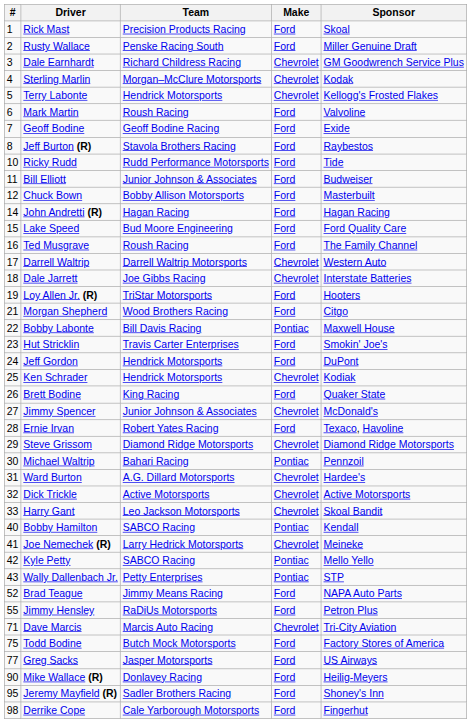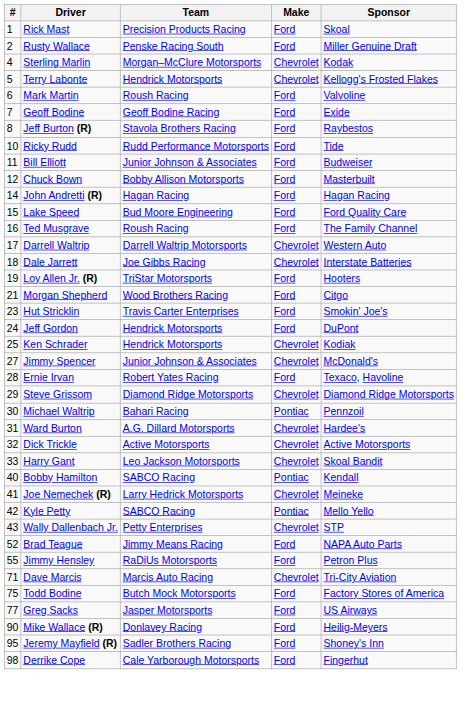 <table class="wikitable" style="font-size:95%">
 <tr>
 <th>#</th>
 <th>Driver</th>
 <th>Team</th>
 <th>Make</th>
 <th>Sponsor</th>
 </tr>
 <tr>
 <td>1</td>
 <td><a href='#'>Rick Mast</a></td>
 <td><a href='#'>Precision Products Racing</a></td>
 <td><a href='#'>Ford</a></td>
 <td><a href='#'>Skoal</a></td>
 </tr>
 <tr>
 <td>2</td>
 <td><a href='#'>Rusty Wallace</a></td>
 <td><a href='#'>Penske Racing South</a></td>
 <td><a href='#'>Ford</a></td>
 <td><a href='#'>Miller Genuine Draft</a></td>
-</tr>
-<tr>
-<td>3</td>
-<td><a href='#'>Dale Earnhardt</a></td>
-<td><a href='#'>Richard Childress Racing</a></td>
-<td><a href='#'>Chevrolet</a></td>
-<td><a href='#'>GM Goodwrench Service Plus</a></td>
 </tr>
 <tr>
 <td>4</td>
 <td><a href='#'>Sterling Marlin</a></td>
 <td><a href='#'>Morgan–McClure Motorsports</a></td>
 <td><a href='#'>Chevrolet</a></td>
 <td><a href='#'>Kodak</a></td>
 </tr>
 <tr>
 <td>5</td>
 <td><a href='#'>Terry Labonte</a></td>
 <td><a href='#'>Hendrick Motorsports</a></td>
 <td><a href='#'>Chevrolet</a></td>
 <td><a href='#'>Kellogg's Frosted Flakes</a></td>
 </tr>
 <tr>
 <td>6</td>
 <td><a href='#'>Mark Martin</a></td>
 <td><a href='#'>Roush Racing</a></td>
 <td><a href='#'>Ford</a></td>
 <td><a href='#'>Valvoline</a></td>
 </tr>
 <tr>
 <td>7</td>
 <td><a href='#'>Geoff Bodine</a></td>
 <td><a href='#'>Geoff Bodine Racing</a></td>
 <td><a href='#'>Ford</a></td>
 <td><a href='#'>Exide</a></td>
 </tr>
 <tr>
 <td>8</td>
 <td><a href='#'>Jeff Burton</a> <strong>(R)</strong></td>
 <td><a href='#'>Stavola Brothers Racing</a></td>
 <td><a href='#'>Ford</a></td>
 <td><a href='#'>Raybestos</a></td>
 </tr>
 <tr>
 <td>10</td>
 <td><a href='#'>Ricky Rudd</a></td>
 <td><a href='#'>Rudd Performance Motorsports</a></td>
 <td><a href='#'>Ford</a></td>
 <td><a href='#'>Tide</a></td>
 </tr>
 <tr>
 <td>11</td>
 <td><a href='#'>Bill Elliott</a></td>
 <td><a href='#'>Junior Johnson & Associates</a></td>
 <td><a href='#'>Ford</a></td>
 <td><a href='#'>Budweiser</a></td>
 </tr>
 <tr>
 <td>12</td>
 <td><a href='#'>Chuck Bown</a></td>
 <td><a href='#'>Bobby Allison Motorsports</a></td>
 <td><a href='#'>Ford</a></td>
 <td><a href='#'>Masterbuilt</a></td>
 </tr>
 <tr>
 <td>14</td>
 <td><a href='#'>John Andretti</a> <strong>(R)</strong></td>
 <td><a href='#'>Hagan Racing</a></td>
 <td><a href='#'>Ford</a></td>
 <td><a href='#'>Hagan Racing</a></td>
 </tr>
 <tr>
 <td>15</td>
 <td><a href='#'>Lake Speed</a></td>
 <td><a href='#'>Bud Moore Engineering</a></td>
 <td><a href='#'>Ford</a></td>
 <td><a href='#'>Ford Quality Care</a></td>
 </tr>
 <tr>
 <td>16</td>
 <td><a href='#'>Ted Musgrave</a></td>
 <td><a href='#'>Roush Racing</a></td>
 <td><a href='#'>Ford</a></td>
 <td><a href='#'>The Family Channel</a></td>
 </tr>
 <tr>
 <td>17</td>
 <td><a href='#'>Darrell Waltrip</a></td>
 <td><a href='#'>Darrell Waltrip Motorsports</a></td>
 <td><a href='#'>Chevrolet</a></td>
 <td><a href='#'>Western Auto</a></td>
 </tr>
 <tr>
 <td>18</td>
 <td><a href='#'>Dale Jarrett</a></td>
 <td><a href='#'>Joe Gibbs Racing</a></td>
 <td><a href='#'>Chevrolet</a></td>
 <td><a href='#'>Interstate Batteries</a></td>
 </tr>
 <tr>
 <td>19</td>
 <td><a href='#'>Loy Allen Jr.</a> <strong>(R)</strong></td>
 <td><a href='#'>TriStar Motorsports</a></td>
 <td><a href='#'>Ford</a></td>
 <td><a href='#'>Hooters</a></td>
 </tr>
 <tr>
 <td>21</td>
 <td><a href='#'>Morgan Shepherd</a></td>
 <td><a href='#'>Wood Brothers Racing</a></td>
 <td><a href='#'>Ford</a></td>
 <td><a href='#'>Citgo</a></td>
 </tr>
 <tr>
-<td>22</td>
-<td><a href='#'>Bobby Labonte</a></td>
-<td><a href='#'>Bill Davis Racing</a></td>
-<td><a href='#'>Pontiac</a></td>
-<td><a href='#'>Maxwell House</a></td>
-</tr>
-<tr>
 <td>23</td>
 <td><a href='#'>Hut Stricklin</a></td>
 <td><a href='#'>Travis Carter Enterprises</a></td>
 <td><a href='#'>Ford</a></td>
 <td><a href='#'>Smokin' Joe's</a></td>
 </tr>
 <tr>
 <td>24</td>
 <td><a href='#'>Jeff Gordon</a></td>
 <td><a href='#'>Hendrick Motorsports</a></td>
 <td><a href='#'>Ford</a></td>
 <td><a href='#'>DuPont</a></td>
 </tr>
 <tr>
 <td>25</td>
 <td><a href='#'>Ken Schrader</a></td>
 <td><a href='#'>Hendrick Motorsports</a></td>
 <td><a href='#'>Chevrolet</a></td>
 <td><a href='#'>Kodiak</a></td>
-</tr>
-<tr>
-<td>26</td>
-<td><a href='#'>Brett Bodine</a></td>
-<td><a href='#'>King Racing</a></td>
-<td><a href='#'>Ford</a></td>
-<td><a href='#'>Quaker State</a></td>
 </tr>
 <tr>
 <td>27</td>
 <td><a href='#'>Jimmy Spencer</a></td>
 <td><a href='#'>Junior Johnson & Associates</a></td>
 <td><a href='#'>Chevrolet</a></td>
 <td><a href='#'>McDonald's</a></td>
 </tr>
 <tr>
 <td>28</td>
 <td><a href='#'>Ernie Irvan</a></td>
 <td><a href='#'>Robert Yates Racing</a></td>
 <td><a href='#'>Ford</a></td>
 <td><a href='#'>Texaco</a>, <a href='#'>Havoline</a></td>
 </tr>
 <tr>
 <td>29</td>
 <td><a href='#'>Steve Grissom</a></td>
 <td><a href='#'>Diamond Ridge Motorsports</a></td>
 <td><a href='#'>Chevrolet</a></td>
 <td><a href='#'>Diamond Ridge Motorsports</a></td>
 </tr>
 <tr>
 <td>30</td>
 <td><a href='#'>Michael Waltrip</a></td>
 <td><a href='#'>Bahari Racing</a></td>
 <td><a href='#'>Pontiac</a></td>
 <td><a href='#'>Pennzoil</a></td>
 </tr>
 <tr>
 <td>31</td>
 <td><a href='#'>Ward Burton</a></td>
 <td><a href='#'>A.G. Dillard Motorsports</a></td>
 <td><a href='#'>Chevrolet</a></td>
 <td><a href='#'>Hardee's</a></td>
 </tr>
 <tr>
 <td>32</td>
 <td><a href='#'>Dick Trickle</a></td>
 <td><a href='#'>Active Motorsports</a></td>
 <td><a href='#'>Chevrolet</a></td>
 <td><a href='#'>Active Motorsports</a></td>
 </tr>
 <tr>
 <td>33</td>
 <td><a href='#'>Harry Gant</a></td>
 <td><a href='#'>Leo Jackson Motorsports</a></td>
 <td><a href='#'>Chevrolet</a></td>
 <td><a href='#'>Skoal Bandit</a></td>
 </tr>
 <tr>
 <td>40</td>
 <td><a href='#'>Bobby Hamilton</a></td>
 <td><a href='#'>SABCO Racing</a></td>
 <td><a href='#'>Pontiac</a></td>
 <td><a href='#'>Kendall</a></td>
 </tr>
 <tr>
 <td>41</td>
 <td><a href='#'>Joe Nemechek</a> <strong>(R)</strong></td>
 <td><a href='#'>Larry Hedrick Motorsports</a></td>
 <td><a href='#'>Chevrolet</a></td>
 <td><a href='#'>Meineke</a></td>
 </tr>
 <tr>
 <td>42</td>
 <td><a href='#'>Kyle Petty</a></td>
 <td><a href='#'>SABCO Racing</a></td>
 <td><a href='#'>Pontiac</a></td>
 <td><a href='#'>Mello Yello</a></td>
 </tr>
 <tr>
 <td>43</td>
 <td><a href='#'>Wally Dallenbach Jr.</a></td>
 <td><a href='#'>Petty Enterprises</a></td>
-<td><a href='#'>Pontiac</a></td>
+<td><a href='#'>Chevrolet</a></td>
 <td><a href='#'>STP</a></td>
 </tr>
 <tr>
 <td>52</td>
 <td><a href='#'>Brad Teague</a></td>
 <td><a href='#'>Jimmy Means Racing</a></td>
 <td><a href='#'>Ford</a></td>
 <td><a href='#'>NAPA Auto Parts</a></td>
 </tr>
 <tr>
 <td>55</td>
 <td><a href='#'>Jimmy Hensley</a></td>
 <td><a href='#'>RaDiUs Motorsports</a></td>
 <td><a href='#'>Ford</a></td>
 <td><a href='#'>Petron Plus</a></td>
 </tr>
 <tr>
 <td>71</td>
 <td><a href='#'>Dave Marcis</a></td>
 <td><a href='#'>Marcis Auto Racing</a></td>
 <td><a href='#'>Chevrolet</a></td>
 <td><a href='#'>Tri-City Aviation</a></td>
 </tr>
 <tr>
 <td>75</td>
 <td><a href='#'>Todd Bodine</a></td>
 <td><a href='#'>Butch Mock Motorsports</a></td>
 <td><a href='#'>Ford</a></td>
 <td><a href='#'>Factory Stores of America</a></td>
 </tr>
 <tr>
 <td>77</td>
 <td><a href='#'>Greg Sacks</a></td>
 <td><a href='#'>Jasper Motorsports</a></td>
 <td><a href='#'>Ford</a></td>
 <td><a href='#'>US Airways</a></td>
 </tr>
 <tr>
 <td>90</td>
 <td><a href='#'>Mike Wallace</a> <strong>(R)</strong></td>
 <td><a href='#'>Donlavey Racing</a></td>
 <td><a href='#'>Ford</a></td>
 <td><a href='#'>Heilig-Meyers</a></td>
 </tr>
 <tr>
 <td>95</td>
 <td><a href='#'>Jeremy Mayfield</a> <strong>(R)</strong></td>
 <td><a href='#'>Sadler Brothers Racing</a></td>
 <td><a href='#'>Ford</a></td>
 <td><a href='#'>Shoney's Inn</a></td>
 </tr>
 <tr>
 <td>98</td>
 <td><a href='#'>Derrike Cope</a></td>
 <td><a href='#'>Cale Yarborough Motorsports</a></td>
 <td><a href='#'>Ford</a></td>
 <td><a href='#'>Fingerhut</a></td>
 </tr>
 </table>
